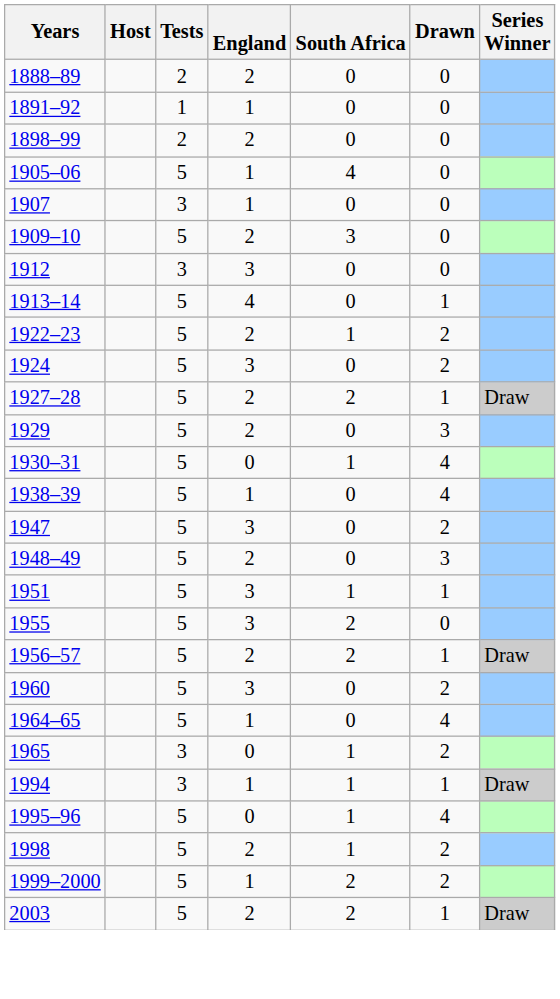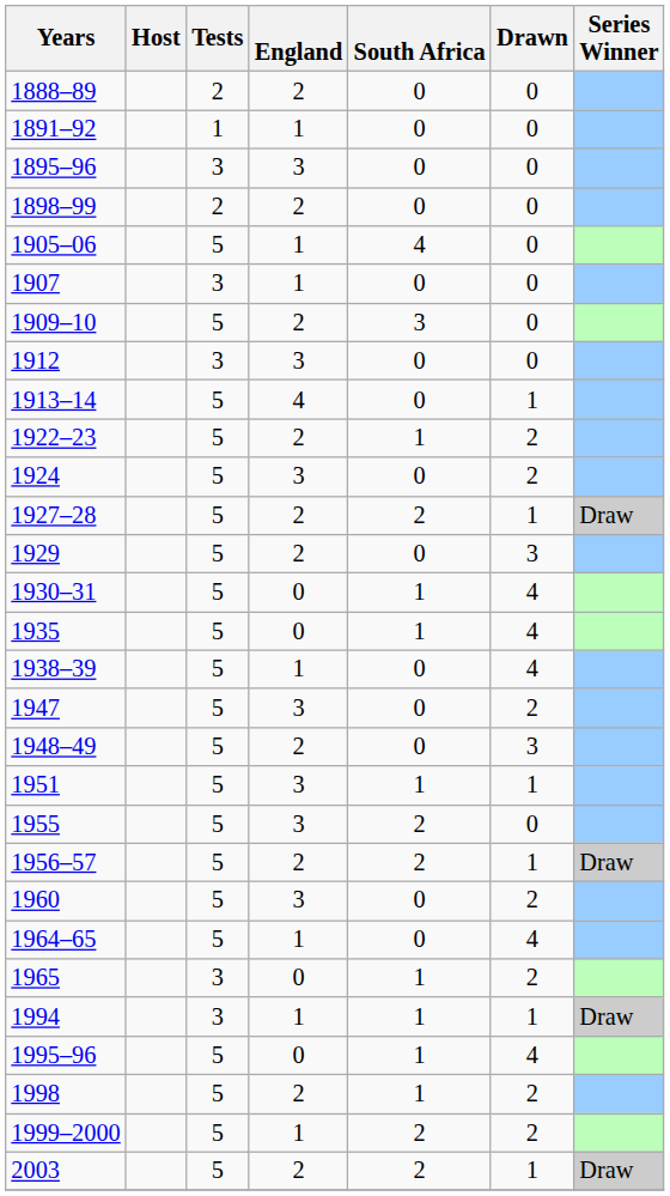 <table class="sortable wikitable">
 <tr>
 <th>Years</th>
 <th>Host</th>
 <th>Tests</th>
 <th><br>England</th>
 <th><br>South Africa</th>
 <th>Drawn</th>
 <th class="unsortable">Series<br>Winner</th>
 </tr>
 <tr>
 <td><a href='#'>1888–89</a></td>
 <td></td>
 <td align=center>2</td>
 <td align=center>2</td>
 <td align=center>0</td>
 <td align=center>0</td>
 <td bgcolor="#99ccff"></td>
 </tr>
 <tr>
 <td><a href='#'>1891–92</a></td>
 <td></td>
 <td align=center>1</td>
 <td align=center>1</td>
+<td align=center>0</td>
+<td align=center>0</td>
+<td bgcolor="#99ccff"></td>
+</tr>
+<tr>
+<td><a href='#'>1895–96</a></td>
+<td></td>
+<td align=center>3</td>
+<td align=center>3</td>
 <td align=center>0</td>
 <td align=center>0</td>
 <td bgcolor="#99ccff"></td>
 </tr>
 <tr>
 <td><a href='#'>1898–99</a></td>
 <td></td>
 <td align=center>2</td>
 <td align=center>2</td>
 <td align=center>0</td>
 <td align=center>0</td>
 <td bgcolor="#99ccff"></td>
 </tr>
 <tr>
 <td><a href='#'>1905–06</a></td>
 <td></td>
 <td align=center>5</td>
 <td align=center>1</td>
 <td align=center>4</td>
 <td align=center>0</td>
 <td bgcolor="#bbffbb"></td>
 </tr>
 <tr>
 <td><a href='#'>1907</a></td>
 <td></td>
 <td align=center>3</td>
 <td align=center>1</td>
 <td align=center>0</td>
 <td align=center>0</td>
 <td bgcolor="#99ccff"></td>
 </tr>
 <tr>
 <td><a href='#'>1909–10</a></td>
 <td></td>
 <td align=center>5</td>
 <td align=center>2</td>
 <td align=center>3</td>
 <td align=center>0</td>
 <td bgcolor="#bbffbb"></td>
 </tr>
 <tr>
 <td><a href='#'>1912</a></td>
 <td></td>
 <td align=center>3</td>
 <td align=center>3</td>
 <td align=center>0</td>
 <td align=center>0</td>
 <td bgcolor="#99ccff"></td>
 </tr>
 <tr>
 <td><a href='#'>1913–14</a></td>
 <td></td>
 <td align=center>5</td>
 <td align=center>4</td>
 <td align=center>0</td>
 <td align=center>1</td>
 <td bgcolor="#99ccff"></td>
 </tr>
 <tr>
 <td><a href='#'>1922–23</a></td>
 <td></td>
 <td align=center>5</td>
 <td align=center>2</td>
 <td align=center>1</td>
 <td align=center>2</td>
 <td bgcolor="#99ccff"></td>
 </tr>
 <tr>
 <td><a href='#'>1924</a></td>
 <td></td>
 <td align=center>5</td>
 <td align=center>3</td>
 <td align=center>0</td>
 <td align=center>2</td>
 <td bgcolor="#99ccff"></td>
 </tr>
 <tr>
 <td><a href='#'>1927–28</a></td>
 <td></td>
 <td align=center>5</td>
 <td align=center>2</td>
 <td align=center>2</td>
 <td align=center>1</td>
 <td bgcolor="#cccccc">Draw</td>
 </tr>
 <tr>
 <td><a href='#'>1929</a></td>
 <td></td>
 <td align=center>5</td>
 <td align=center>2</td>
 <td align=center>0</td>
 <td align=center>3</td>
 <td bgcolor="#99ccff"></td>
 </tr>
 <tr>
 <td><a href='#'>1930–31</a></td>
+<td></td>
+<td align=center>5</td>
+<td align=center>0</td>
+<td align=center>1</td>
+<td align=center>4</td>
+<td bgcolor="#bbffbb"></td>
+</tr>
+<tr>
+<td><a href='#'>1935</a></td>
 <td></td>
 <td align=center>5</td>
 <td align=center>0</td>
 <td align=center>1</td>
 <td align=center>4</td>
 <td bgcolor="#bbffbb"></td>
 </tr>
 <tr>
 <td><a href='#'>1938–39</a></td>
 <td></td>
 <td align=center>5</td>
 <td align=center>1</td>
 <td align=center>0</td>
 <td align=center>4</td>
 <td bgcolor="#99ccff"></td>
 </tr>
 <tr>
 <td><a href='#'>1947</a></td>
 <td></td>
 <td align=center>5</td>
 <td align=center>3</td>
 <td align=center>0</td>
 <td align=center>2</td>
 <td bgcolor="#99ccff"></td>
 </tr>
 <tr>
 <td><a href='#'>1948–49</a></td>
 <td></td>
 <td align=center>5</td>
 <td align=center>2</td>
 <td align=center>0</td>
 <td align=center>3</td>
 <td bgcolor="#99ccff"></td>
 </tr>
 <tr>
 <td><a href='#'>1951</a></td>
 <td></td>
 <td align=center>5</td>
 <td align=center>3</td>
 <td align=center>1</td>
 <td align=center>1</td>
 <td bgcolor="#99ccff"></td>
 </tr>
 <tr>
 <td><a href='#'>1955</a></td>
 <td></td>
 <td align=center>5</td>
 <td align=center>3</td>
 <td align=center>2</td>
 <td align=center>0</td>
 <td bgcolor="#99ccff"></td>
 </tr>
 <tr>
 <td><a href='#'>1956–57</a></td>
 <td></td>
 <td align=center>5</td>
 <td align=center>2</td>
 <td align=center>2</td>
 <td align=center>1</td>
 <td bgcolor="#cccccc">Draw</td>
 </tr>
 <tr>
 <td><a href='#'>1960</a></td>
 <td></td>
 <td align=center>5</td>
 <td align=center>3</td>
 <td align=center>0</td>
 <td align=center>2</td>
 <td bgcolor="#99ccff"></td>
 </tr>
 <tr>
 <td><a href='#'>1964–65</a></td>
 <td></td>
 <td align=center>5</td>
 <td align=center>1</td>
 <td align=center>0</td>
 <td align=center>4</td>
 <td bgcolor="#99ccff"></td>
 </tr>
 <tr>
 <td><a href='#'>1965</a></td>
 <td></td>
 <td align=center>3</td>
 <td align=center>0</td>
 <td align=center>1</td>
 <td align=center>2</td>
 <td bgcolor="#bbffbb"></td>
 </tr>
 <tr>
 <td><a href='#'>1994</a></td>
 <td></td>
 <td align=center>3</td>
 <td align=center>1</td>
 <td align=center>1</td>
 <td align=center>1</td>
 <td bgcolor="#cccccc">Draw</td>
 </tr>
 <tr>
 <td><a href='#'>1995–96</a></td>
 <td></td>
 <td align=center>5</td>
 <td align=center>0</td>
 <td align=center>1</td>
 <td align=center>4</td>
 <td bgcolor="#bbffbb"></td>
 </tr>
 <tr>
 <td><a href='#'>1998</a></td>
 <td></td>
 <td align=center>5</td>
 <td align=center>2</td>
 <td align=center>1</td>
 <td align=center>2</td>
 <td bgcolor="#99ccff"></td>
 </tr>
 <tr>
 <td><a href='#'>1999–2000</a></td>
 <td></td>
 <td align=center>5</td>
 <td align=center>1</td>
 <td align=center>2</td>
 <td align=center>2</td>
 <td bgcolor="#bbffbb"></td>
 </tr>
 <tr>
 <td><a href='#'>2003</a></td>
 <td></td>
 <td align=center>5</td>
 <td align=center>2</td>
 <td align=center>2</td>
 <td align=center>1</td>
 <td bgcolor="#cccccc">Draw</td>
 </tr>
 <tr>
 </tr>
 </table>
